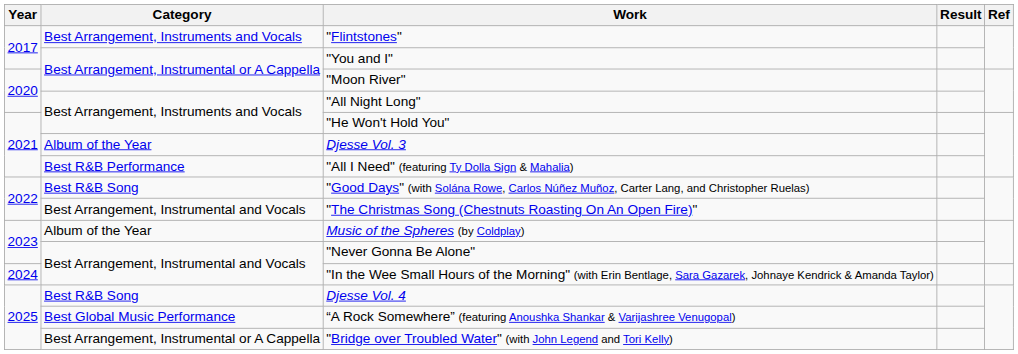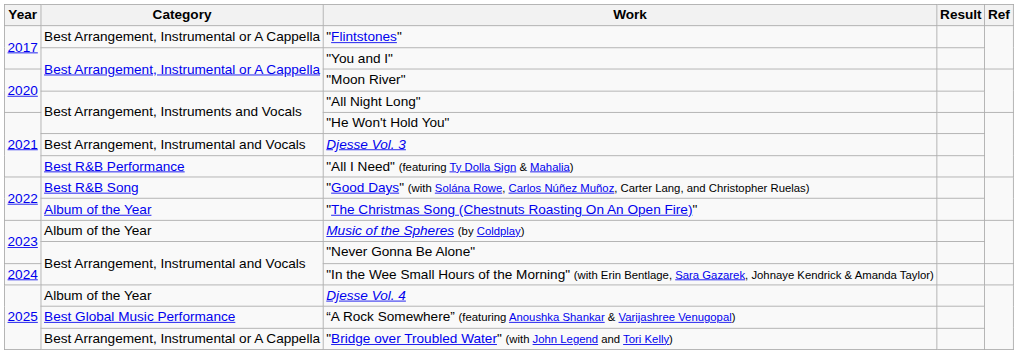 <table class="wikitable">
 <tr>
 <th>Year</th>
 <th>Category</th>
 <th>Work</th>
 <th>Result</th>
 <th>Ref</th>
 </tr>
 <tr>
 <td Rowspan="2"><a href='#'>2017</a></td>
-<td><a href='#'>Best Arrangement, Instruments and Vocals</a></td>
+<td>Best Arrangement, Instrumental or A Cappella</td>
 <td>"<a href='#'>Flintstones</a>"</td>
 <td></td>
 <td rowspan="2"></td>
 </tr>
 <tr>
 <td rowspan="2"><a href='#'>Best Arrangement, Instrumental or A Cappella</a></td>
 <td>"You and I"</td>
 <td></td>
 </tr>
 <tr>
 <td rowspan="2"><a href='#'>2020</a></td>
 <td>"Moon River"</td>
 <td></td>
 <td rowspan="2"></td>
 </tr>
 <tr>
 <td rowspan="2">Best Arrangement, Instruments and Vocals</td>
 <td>"All Night Long"</td>
 <td></td>
 </tr>
 <tr>
 <td rowspan="3"><a href='#'>2021</a></td>
 <td>"He Won't Hold You"</td>
 <td></td>
 <td rowspan="3"></td>
 </tr>
 <tr>
-<td><a href='#'>Album of the Year</a></td>
+<td>Best Arrangement, Instrumental and Vocals</td>
 <td><em><a href='#'>Djesse Vol. 3</a></em></td>
 <td></td>
 </tr>
 <tr>
 <td><a href='#'>Best R&B Performance</a></td>
 <td>"All I Need" <small>(featuring <a href='#'>Ty Dolla Sign</a> & <a href='#'>Mahalia</a>)</small></td>
 <td></td>
 </tr>
 <tr>
 <td rowspan="2"><a href='#'>2022</a></td>
 <td><a href='#'>Best R&B Song</a></td>
 <td>"<a href='#'>Good Days</a>" <small>(with <a href='#'>Solána Rowe</a>, <a href='#'>Carlos Núñez Muñoz</a>, Carter Lang, and Christopher Ruelas)</small></td>
 <td></td>
 </tr>
 <tr>
-<td>Best Arrangement, Instrumental and Vocals</td>
+<td><a href='#'>Album of the Year</a></td>
 <td>"<a href='#'>The Christmas Song (Chestnuts Roasting On An Open Fire)</a>"</td>
 <td></td>
 </tr>
 <tr>
 <td rowspan="2"><a href='#'>2023</a></td>
 <td>Album of the Year</td>
 <td><em><a href='#'>Music of the Spheres</a></em> <small>(by <a href='#'>Coldplay</a>)</small></td>
 <td></td>
 <td rowspan="2"></td>
 </tr>
 <tr>
 <td rowspan="2">Best Arrangement, Instrumental and Vocals</td>
 <td>"Never Gonna Be Alone"</td>
 <td></td>
 </tr>
 <tr>
 <td><a href='#'>2024</a></td>
 <td>"In the Wee Small Hours of the Morning" <small>(with Erin Bentlage, <a href='#'>Sara Gazarek</a>, Johnaye Kendrick & Amanda Taylor)</small></td>
 <td></td>
 <td></td>
 </tr>
 <tr>
 <td rowspan="3"><a href='#'>2025</a></td>
-<td><a href='#'>Best R&B Song</a></td>
+<td>Album of the Year</td>
 <td><em><a href='#'>Djesse Vol. 4</a></em></td>
 <td></td>
 <td rowspan="3"></td>
 </tr>
 <tr>
 <td><a href='#'>Best Global Music Performance</a></td>
 <td>“A Rock Somewhere” <small>(featuring <a href='#'>Anoushka Shankar</a> & <a href='#'>Varijashree Venugopal</a>)</small></td>
 <td></td>
 </tr>
 <tr>
 <td>Best Arrangement, Instrumental or A Cappella</td>
 <td>"<a href='#'>Bridge over Troubled Water</a>" <small>(with <a href='#'>John Legend</a> and <a href='#'>Tori Kelly</a>)</small></td>
 <td></td>
 </tr>
 </table>
